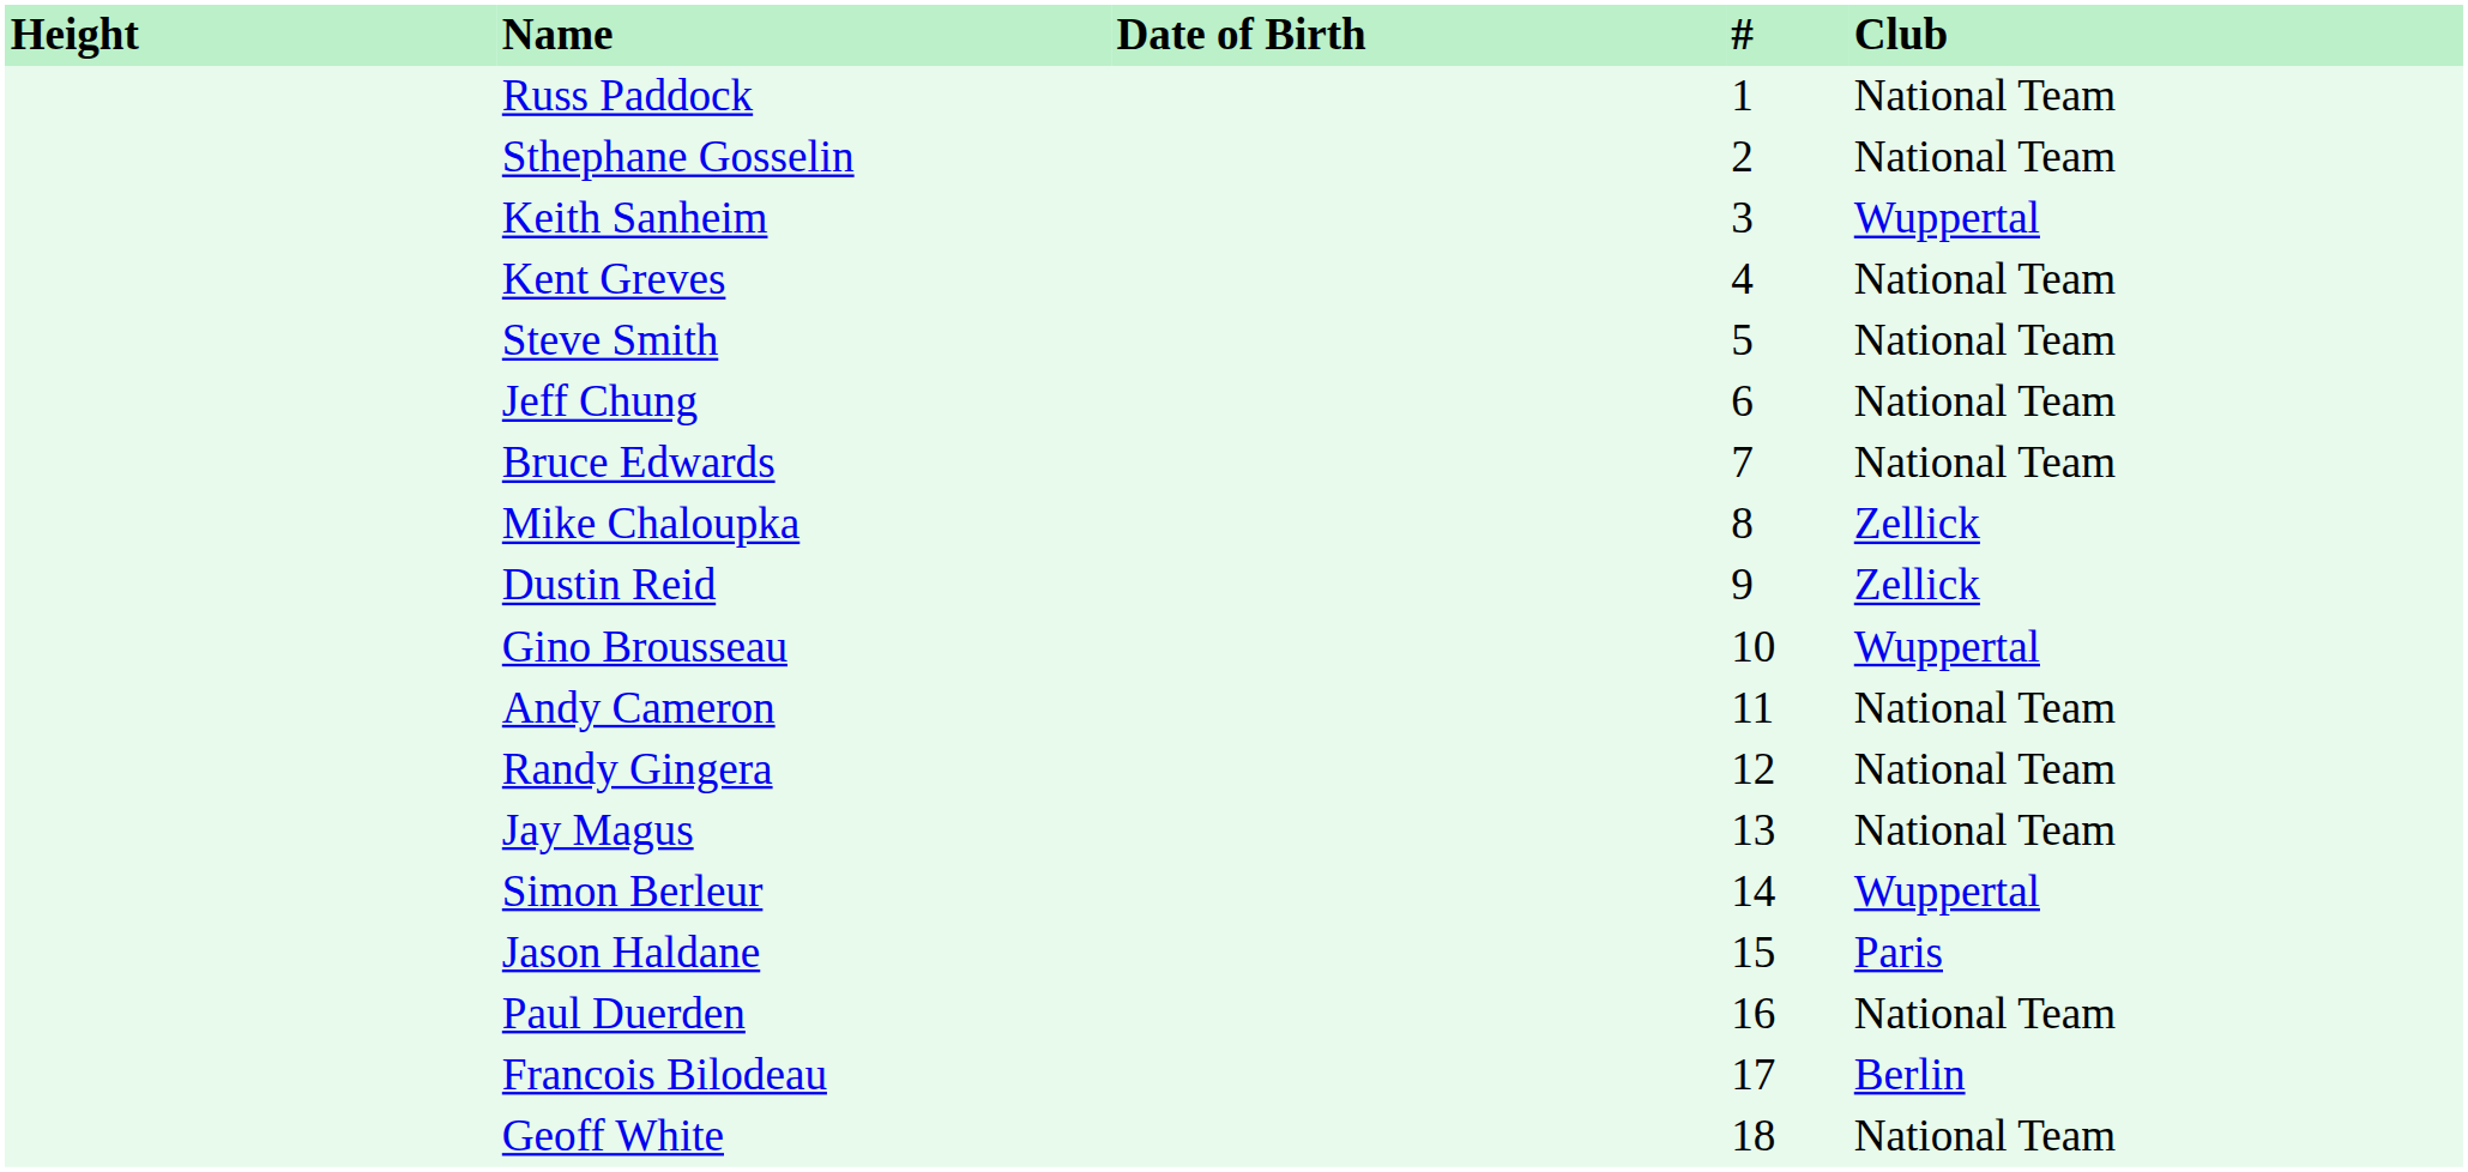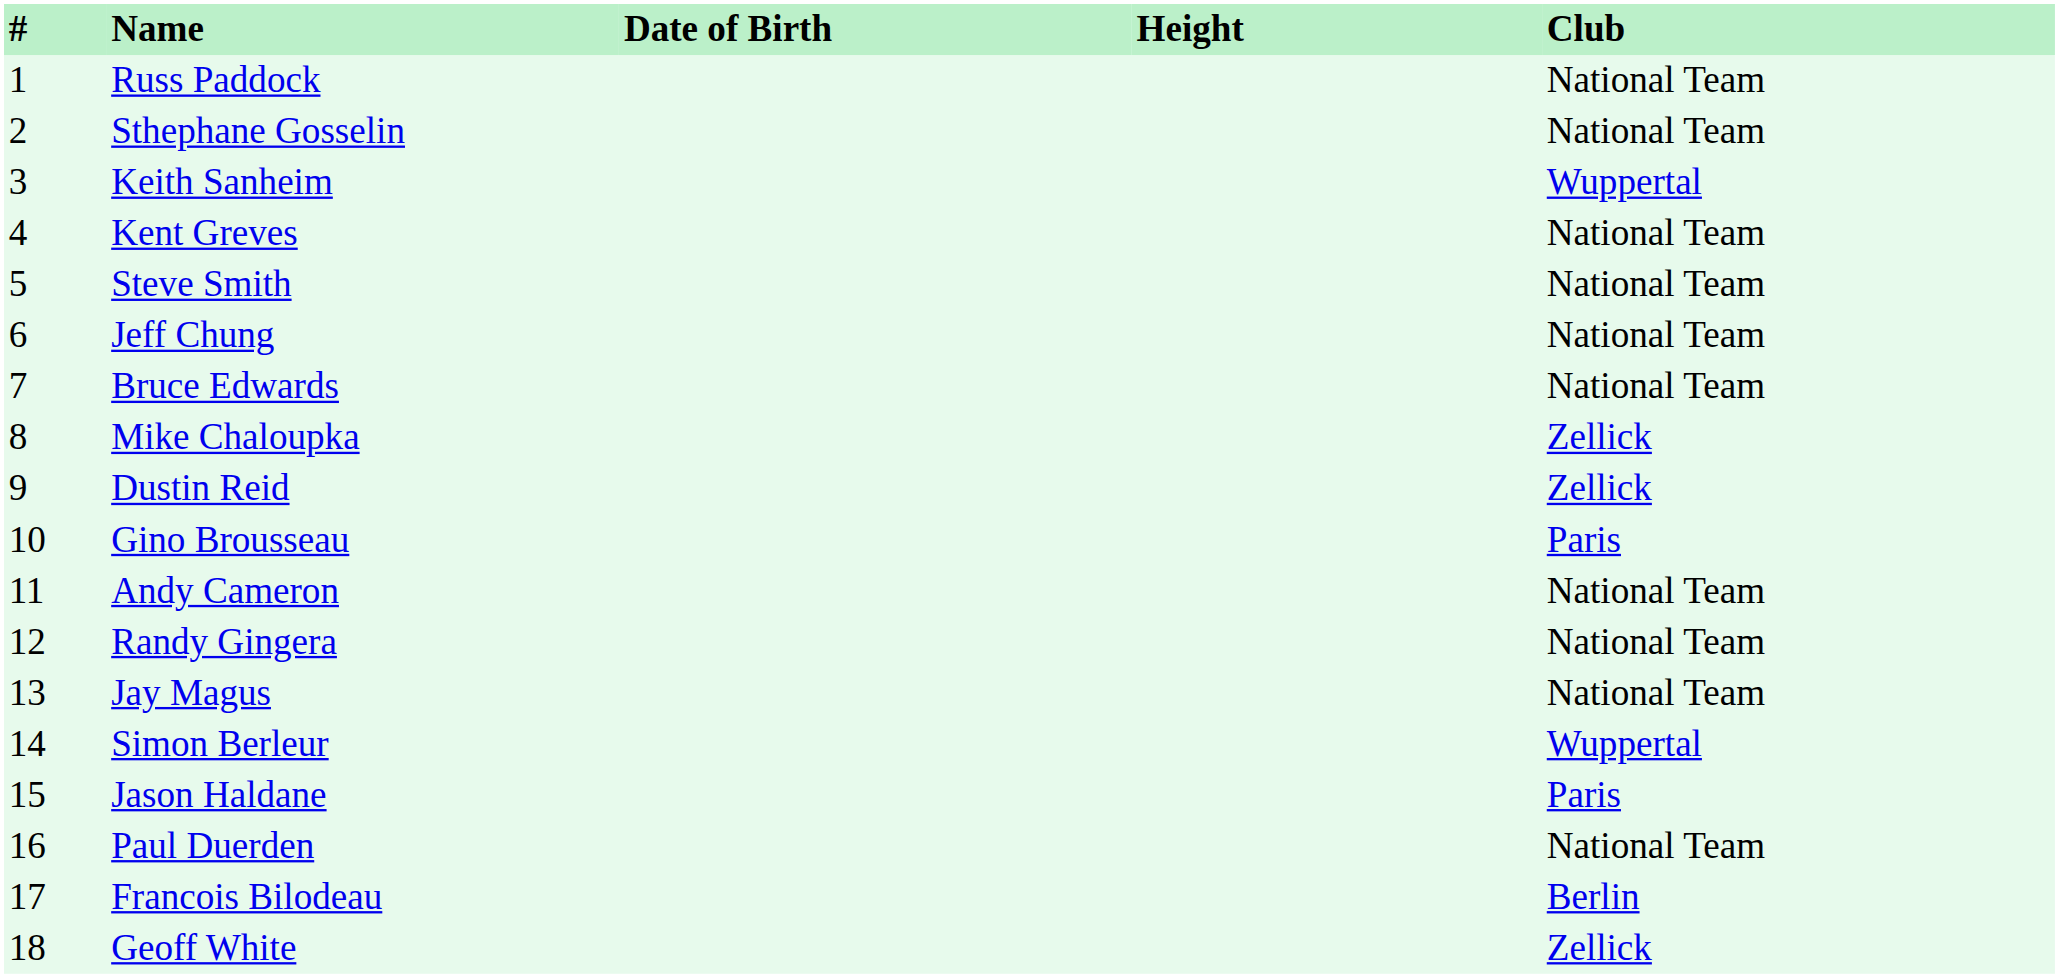 <table border=0 cellpadding=2 cellspacing=0  |- bgcolor=#E7FAEC style=text-align:left; font-size:90%; width=100%>
 <tr style="background:#bbf0c9;">
-<th width=20%>Height</th>
+<th width=5%>#</th>
 <th style="width:25%; text-align:left;">Name</th>
 <th width=25%>Date of Birth</th>
-<th width=5%>#</th>
+<th width=20%>Height</th>
 <th width=25%>Club</th>
 </tr>
 <tr>
-<td></td>
+<td>1</td>
 <td><a href='#'>Russ Paddock</a></td>
 <td></td>
-<td>1</td>
+<td></td>
 <td>National Team</td>
 </tr>
 <tr>
-<td></td>
+<td>2</td>
 <td><a href='#'>Sthephane Gosselin</a></td>
 <td></td>
-<td>2</td>
+<td></td>
 <td>National Team</td>
 </tr>
 <tr>
-<td></td>
+<td>3</td>
 <td><a href='#'>Keith Sanheim</a></td>
 <td></td>
-<td>3</td>
+<td></td>
 <td><a href='#'>Wuppertal</a> </td>
 </tr>
 <tr>
-<td></td>
+<td>4</td>
 <td><a href='#'>Kent Greves</a></td>
 <td></td>
-<td>4</td>
+<td></td>
 <td>National Team</td>
 </tr>
 <tr>
-<td></td>
+<td>5</td>
 <td><a href='#'>Steve Smith</a></td>
 <td></td>
-<td>5</td>
+<td></td>
 <td>National Team</td>
 </tr>
 <tr>
-<td></td>
+<td>6</td>
 <td><a href='#'>Jeff Chung</a></td>
 <td></td>
-<td>6</td>
+<td></td>
 <td>National Team</td>
 </tr>
 <tr>
-<td></td>
+<td>7</td>
 <td><a href='#'>Bruce Edwards</a></td>
 <td></td>
-<td>7</td>
+<td></td>
 <td>National Team</td>
 </tr>
 <tr>
-<td></td>
+<td>8</td>
 <td><a href='#'>Mike Chaloupka</a></td>
 <td></td>
-<td>8</td>
+<td></td>
 <td><a href='#'>Zellick</a> </td>
 </tr>
 <tr>
-<td></td>
+<td>9</td>
 <td><a href='#'>Dustin Reid</a></td>
 <td></td>
-<td>9</td>
+<td></td>
 <td><a href='#'>Zellick</a> </td>
 </tr>
 <tr>
-<td></td>
+<td>10</td>
 <td><a href='#'>Gino Brousseau</a></td>
 <td></td>
-<td>10</td>
+<td></td>
+<td><a href='#'>Paris</a> </td>
+</tr>
+<tr>
+<td>11</td>
+<td><a href='#'>Andy Cameron</a></td>
+<td></td>
+<td></td>
+<td>National Team</td>
+</tr>
+<tr>
+<td>12</td>
+<td><a href='#'>Randy Gingera</a></td>
+<td></td>
+<td></td>
+<td>National Team</td>
+</tr>
+<tr>
+<td>13</td>
+<td><a href='#'>Jay Magus</a></td>
+<td></td>
+<td></td>
+<td>National Team</td>
+</tr>
+<tr>
+<td>14</td>
+<td><a href='#'>Simon Berleur</a></td>
+<td></td>
+<td></td>
 <td><a href='#'>Wuppertal</a> </td>
 </tr>
 <tr>
+<td>15</td>
+<td><a href='#'>Jason Haldane</a></td>
 <td></td>
-<td><a href='#'>Andy Cameron</a></td>
 <td></td>
-<td>11</td>
+<td><a href='#'>Paris</a> </td>
+</tr>
+<tr>
+<td>16</td>
+<td><a href='#'>Paul Duerden</a></td>
+<td></td>
+<td></td>
 <td>National Team</td>
 </tr>
 <tr>
-<td></td>
-<td><a href='#'>Randy Gingera</a></td>
-<td></td>
-<td>12</td>
-<td>National Team</td>
-</tr>
-<tr>
-<td></td>
-<td><a href='#'>Jay Magus</a></td>
-<td></td>
-<td>13</td>
-<td>National Team</td>
-</tr>
-<tr>
-<td></td>
-<td><a href='#'>Simon Berleur</a></td>
-<td></td>
-<td>14</td>
-<td><a href='#'>Wuppertal</a> </td>
-</tr>
-<tr>
-<td></td>
-<td><a href='#'>Jason Haldane</a></td>
-<td></td>
-<td>15</td>
-<td><a href='#'>Paris</a> </td>
-</tr>
-<tr>
-<td></td>
-<td><a href='#'>Paul Duerden</a></td>
-<td></td>
-<td>16</td>
-<td>National Team</td>
-</tr>
-<tr>
-<td></td>
+<td>17</td>
 <td><a href='#'>Francois Bilodeau</a></td>
 <td></td>
-<td>17</td>
+<td></td>
 <td><a href='#'>Berlin</a> </td>
 </tr>
 <tr>
-<td></td>
+<td>18</td>
 <td><a href='#'>Geoff White</a></td>
 <td></td>
-<td>18</td>
-<td>National Team</td>
+<td></td>
+<td><a href='#'>Zellick</a> </td>
 </tr>
 </table>
